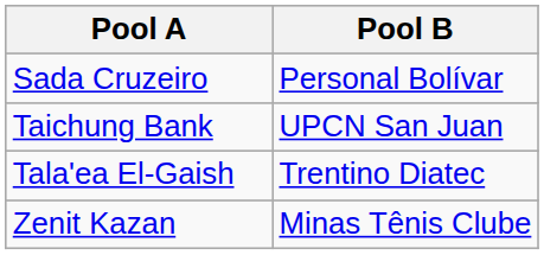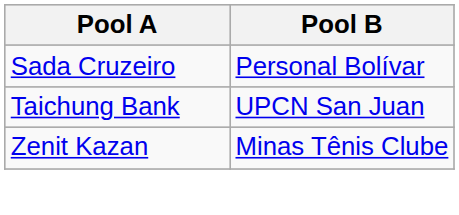 <table class="wikitable">
 <tr>
 <th width=50%>Pool A</th>
 <th width=50%>Pool B</th>
 </tr>
 <tr>
 <td> <a href='#'>Sada Cruzeiro</a></td>
 <td> <a href='#'>Personal Bolívar</a></td>
 </tr>
 <tr>
 <td> <a href='#'>Taichung Bank</a></td>
 <td> <a href='#'>UPCN San Juan</a></td>
 </tr>
 <tr>
-<td> <a href='#'>Tala'ea El-Gaish</a></td>
-<td> <a href='#'>Trentino Diatec</a></td>
-</tr>
-<tr>
 <td> <a href='#'>Zenit Kazan</a></td>
 <td> <a href='#'>Minas Tênis Clube</a></td>
 </tr>
 </table>
